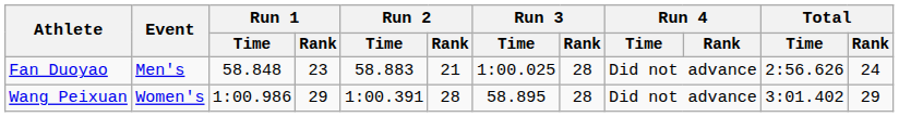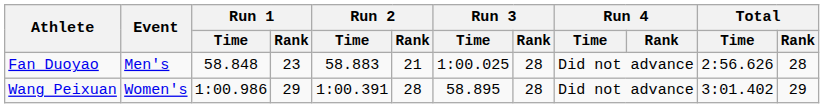 <table class="wikitable" style="font-size:90%">
 <tr>
 <th rowspan="2">Athlete</th>
 <th rowspan="2">Event</th>
 <th colspan=2>Run 1</th>
 <th colspan=2>Run 2</th>
 <th colspan=2>Run 3</th>
 <th colspan=2>Run 4</th>
 <th colspan=2>Total</th>
 </tr>
 <tr style="font-size:95%">
 <th>Time</th>
 <th>Rank</th>
 <th>Time</th>
 <th>Rank</th>
 <th>Time</th>
 <th>Rank</th>
 <th>Time</th>
 <th>Rank</th>
 <th>Time</th>
 <th>Rank</th>
 </tr>
 <tr align=center>
 <td align=left><a href='#'>Fan Duoyao</a></td>
 <td align=left><a href='#'>Men's</a></td>
 <td>58.848</td>
 <td>23</td>
 <td>58.883</td>
 <td>21</td>
 <td>1:00.025</td>
 <td>28</td>
 <td colspan=2>Did not advance</td>
 <td>2:56.626</td>
-<td>24</td>
+<td>28</td>
 </tr>
 <tr align=center>
 <td align=left><a href='#'>Wang Peixuan</a></td>
 <td align=left><a href='#'>Women's</a></td>
 <td>1:00.986</td>
 <td>29</td>
 <td>1:00.391</td>
 <td>28</td>
 <td>58.895</td>
 <td>28</td>
 <td colspan="2">Did not advance</td>
 <td>3:01.402</td>
 <td>29</td>
 </tr>
 </table>
